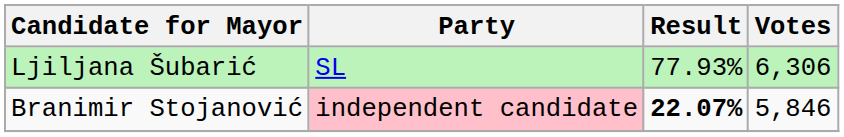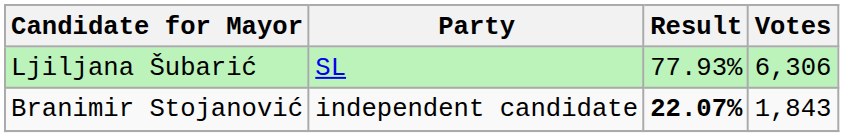 <table class=wikitable>
 <tr>
 <th>Candidate for Mayor</th>
 <th>Party</th>
 <th>Result</th>
 <th>Votes</th>
 </tr>
 <tr>
 <td style="background:#BBF3BB;">Ljiljana Šubarić</td>
 <td style="background:#BBF3BB;"><a href='#'>SL</a></td>
 <td style="background:#BBF3BB;">77.93%</td>
 <td style="background:#BBF3BB;">6,306</td>
 </tr>
 <tr>
 <td>Branimir Stojanović</td>
-<td style="background: pink;">independent candidate</td>
+<td>independent candidate</td>
 <td><strong>22.07%</strong></td>
-<td>5,846</td>
+<td>1,843</td>
 </tr>
 <tr>
 </tr>
 </table>
